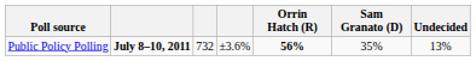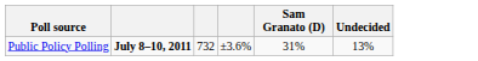 <table class="wikitable" style="text-align:center">
 <tr valign=bottom>
 <th>Poll source</th>
 <th></th>
 <th></th>
 <th></th>
-<th style="width:100px;">Orrin<br>Hatch (R)</th>
 <th style="width:100px;">Sam<br>Granato (D)</th>
 <th>Undecided</th>
 </tr>
 <tr>
 <td align=left><a href='#'>Public Policy Polling</a></td>
 <td><strong>July 8–10, 2011</strong></td>
 <td>732</td>
 <td>±3.6%</td>
-<td><strong>56%</strong></td>
-<td>35%</td>
+<td>31%</td>
 <td>13%</td>
 </tr>
 </table>
